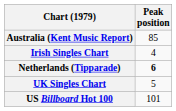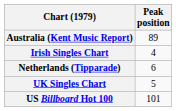 <table class="wikitable sortable plainrowheaders" style="text-align:center">
 <tr>
 <th scope="col">Chart (1979)</th>
 <th scope="col">Peak<br>position</th>
 </tr>
 <tr>
 <th scope="row">Australia (<a href='#'>Kent Music Report</a>)</th>
-<td>85</td>
+<td>89</td>
 </tr>
 <tr>
 <th scope="row"><a href='#'>Irish Singles Chart</a></th>
 <td>4</td>
 </tr>
 <tr>
 <th scope="row">Netherlands (<a href='#'>Tipparade</a>)</th>
-<td><strong>6</strong></td>
+<td>6</td>
 </tr>
 <tr>
 <th scope="row"><a href='#'>UK Singles Chart</a></th>
 <td>5</td>
 </tr>
 <tr>
 <th scope="row">US <a href='#'><em>Billboard</em> Hot 100</a></th>
 <td>101</td>
 </tr>
 </table>
